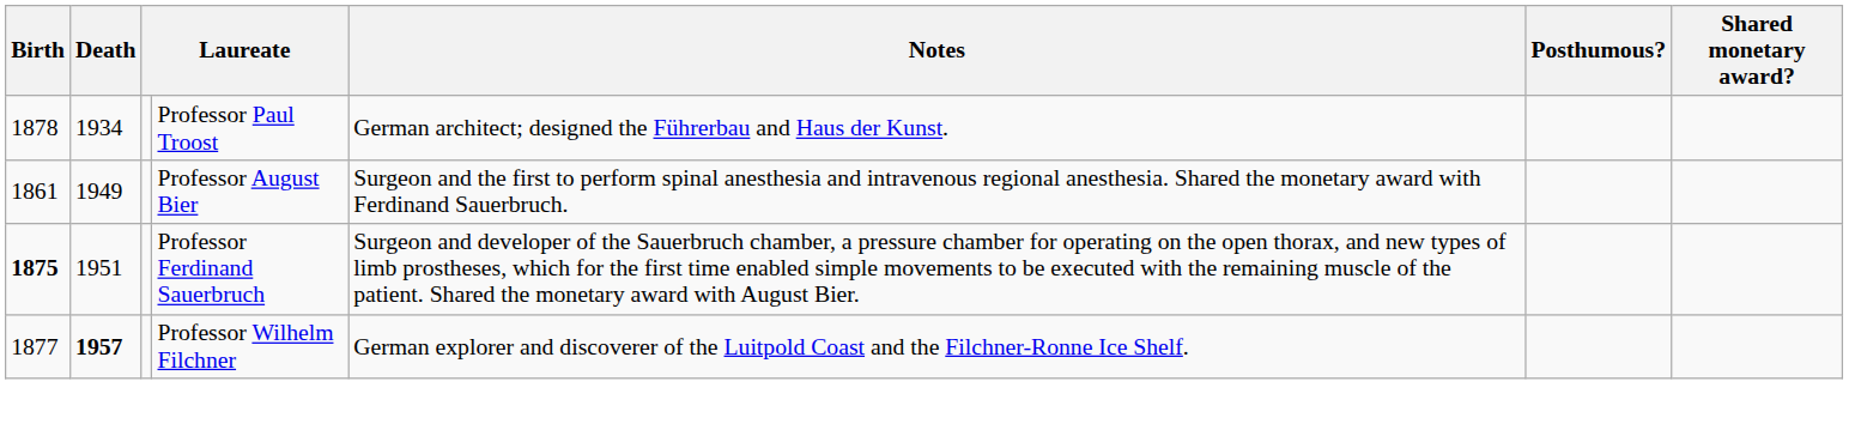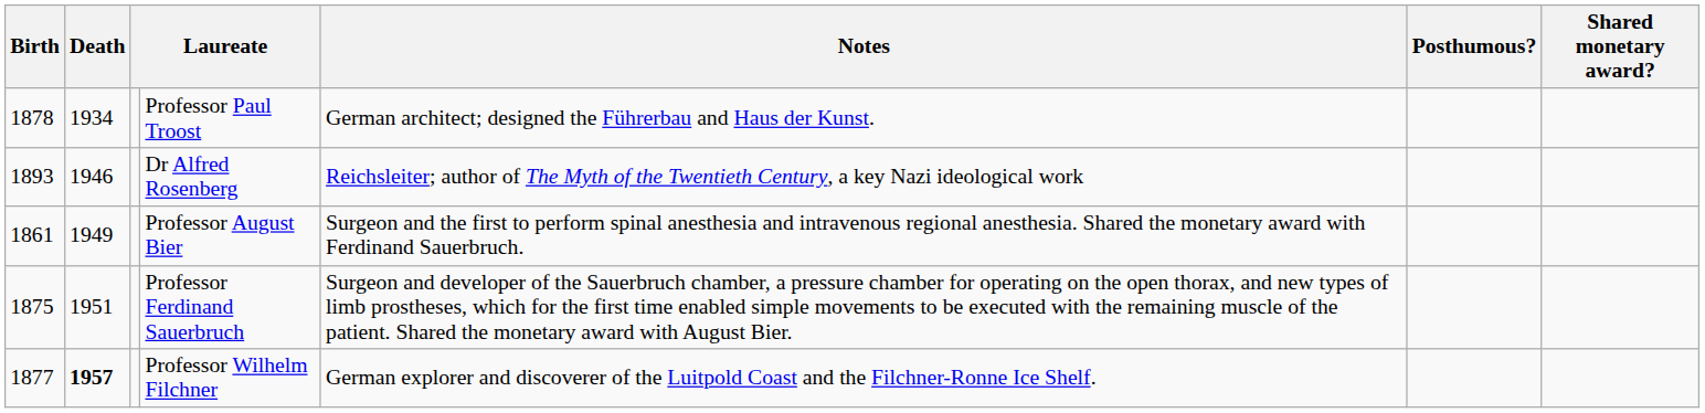 <table class="wikitable sortable">
 <tr>
 <th>Birth</th>
 <th>Death</th>
 <th colspan=2>Laureate</th>
 <th class="unsortable">Notes</th>
 <th>Posthumous?</th>
 <th>Shared monetary award?</th>
 </tr>
 <tr>
 <td>1878</td>
 <td>1934</td>
 <td></td>
 <td>Professor <a href='#'>Paul Troost</a></td>
 <td>German architect; designed the <a href='#'>Führerbau</a> and <a href='#'>Haus der Kunst</a>.</td>
 <td></td>
 <td></td>
 </tr>
 <tr>
+<td>1893</td>
+<td>1946</td>
+<td></td>
+<td>Dr <a href='#'>Alfred Rosenberg</a></td>
+<td><a href='#'>Reichsleiter</a>; author of <em><a href='#'>The Myth of the Twentieth Century</a></em>, a key Nazi ideological work</td>
+<td></td>
+<td></td>
+</tr>
+<tr>
 <td>1861</td>
 <td>1949</td>
 <td></td>
 <td>Professor <a href='#'>August Bier</a></td>
 <td>Surgeon and the first to perform spinal anesthesia and intravenous regional anesthesia. Shared the monetary award with Ferdinand Sauerbruch.</td>
 <td></td>
 <td></td>
 </tr>
 <tr>
-<td><strong>1875</strong></td>
+<td>1875</td>
 <td>1951</td>
 <td></td>
 <td>Professor <a href='#'>Ferdinand Sauerbruch</a></td>
 <td>Surgeon and developer of the Sauerbruch chamber, a pressure chamber for operating on the open thorax, and new types of limb prostheses, which for the first time enabled simple movements to be executed with the remaining muscle of the patient. Shared the monetary award with August Bier.</td>
 <td></td>
 <td></td>
 </tr>
 <tr>
 <td>1877</td>
 <td><strong>1957</strong></td>
 <td></td>
 <td>Professor <a href='#'>Wilhelm Filchner</a></td>
 <td>German explorer and discoverer of the <a href='#'>Luitpold Coast</a> and the <a href='#'>Filchner-Ronne Ice Shelf</a>.</td>
 <td></td>
 <td></td>
 </tr>
 </table>
